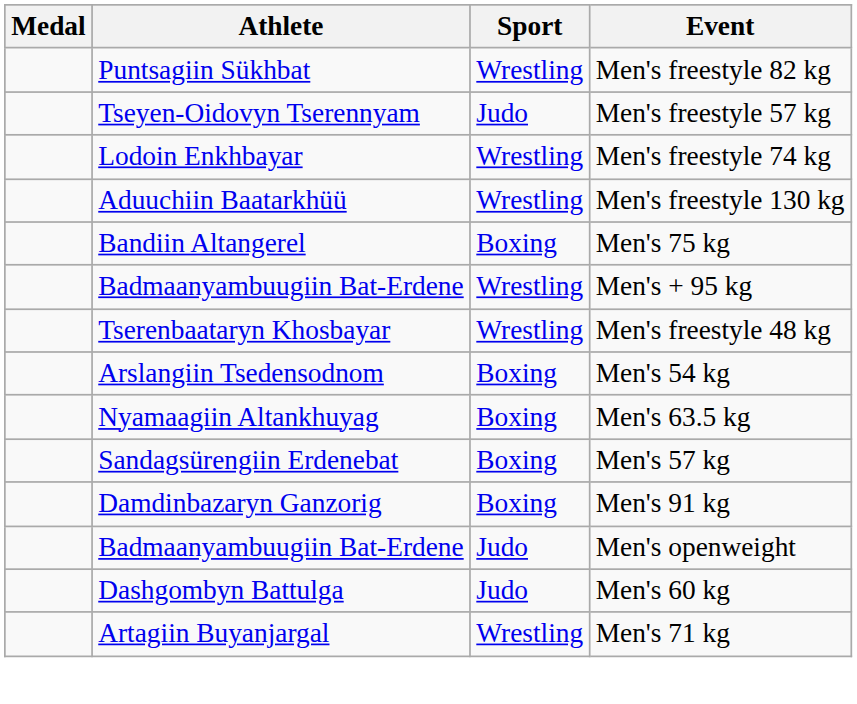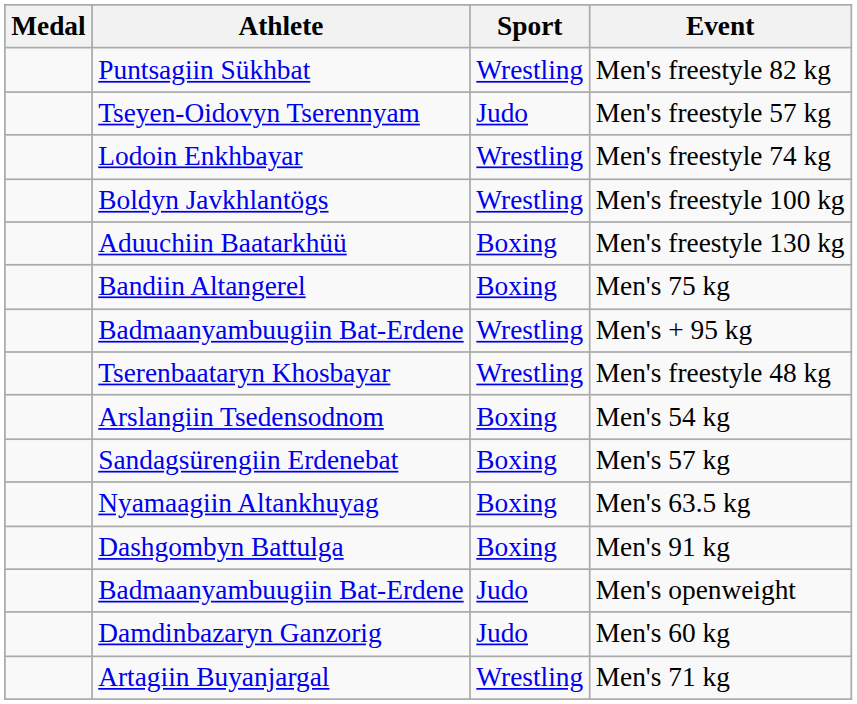 <table class="wikitable">
 <tr>
 <th>Medal</th>
 <th>Athlete</th>
 <th>Sport</th>
 <th>Event</th>
 </tr>
 <tr>
 <td></td>
 <td><a href='#'>Puntsagiin Sükhbat</a></td>
 <td><a href='#'>Wrestling</a></td>
 <td>Men's freestyle 82 kg</td>
 </tr>
 <tr>
 <td></td>
 <td><a href='#'>Tseyen-Oidovyn Tserennyam</a></td>
 <td><a href='#'>Judo</a></td>
 <td>Men's freestyle 57 kg</td>
 </tr>
 <tr>
 <td></td>
 <td><a href='#'>Lodoin Enkhbayar</a></td>
 <td><a href='#'>Wrestling</a></td>
 <td>Men's freestyle 74 kg</td>
 </tr>
 <tr>
 <td></td>
+<td><a href='#'>Boldyn Javkhlantögs</a></td>
+<td><a href='#'>Wrestling</a></td>
+<td>Men's freestyle 100 kg</td>
+</tr>
+<tr>
+<td></td>
 <td><a href='#'>Aduuchiin Baatarkhüü</a></td>
-<td><a href='#'>Wrestling</a></td>
+<td><a href='#'>Boxing</a></td>
 <td>Men's freestyle 130 kg</td>
 </tr>
 <tr>
 <td></td>
 <td><a href='#'>Bandiin Altangerel</a></td>
 <td><a href='#'>Boxing</a></td>
 <td>Men's 75 kg</td>
 </tr>
 <tr>
 <td></td>
 <td><a href='#'>Badmaanyambuugiin Bat-Erdene</a></td>
 <td><a href='#'>Wrestling</a></td>
 <td>Men's + 95 kg</td>
 </tr>
 <tr>
 <td></td>
 <td><a href='#'>Tserenbaataryn Khosbayar</a></td>
 <td><a href='#'>Wrestling</a></td>
 <td>Men's freestyle 48 kg</td>
 </tr>
 <tr>
 <td></td>
 <td><a href='#'>Arslangiin Tsedensodnom</a></td>
 <td><a href='#'>Boxing</a></td>
 <td>Men's 54 kg</td>
 </tr>
 <tr>
 <td></td>
+<td><a href='#'>Sandagsürengiin Erdenebat</a></td>
+<td><a href='#'>Boxing</a></td>
+<td>Men's 57 kg</td>
+</tr>
+<tr>
+<td></td>
 <td><a href='#'>Nyamaagiin Altankhuyag</a></td>
 <td><a href='#'>Boxing</a></td>
 <td>Men's 63.5 kg</td>
 </tr>
 <tr>
 <td></td>
-<td><a href='#'>Sandagsürengiin Erdenebat</a></td>
-<td><a href='#'>Boxing</a></td>
-<td>Men's 57 kg</td>
-</tr>
-<tr>
-<td></td>
-<td><a href='#'>Damdinbazaryn Ganzorig</a></td>
+<td><a href='#'>Dashgombyn Battulga</a></td>
 <td><a href='#'>Boxing</a></td>
 <td>Men's 91 kg</td>
 </tr>
 <tr>
 <td></td>
 <td><a href='#'>Badmaanyambuugiin Bat-Erdene</a></td>
 <td><a href='#'>Judo</a></td>
 <td>Men's openweight</td>
 </tr>
 <tr>
 <td></td>
-<td><a href='#'>Dashgombyn Battulga</a></td>
+<td><a href='#'>Damdinbazaryn Ganzorig</a></td>
 <td><a href='#'>Judo</a></td>
 <td>Men's 60 kg</td>
 </tr>
 <tr>
 <td></td>
 <td><a href='#'>Artagiin Buyanjargal</a></td>
 <td><a href='#'>Wrestling</a></td>
 <td>Men's  71 kg</td>
 </tr>
 </table>
